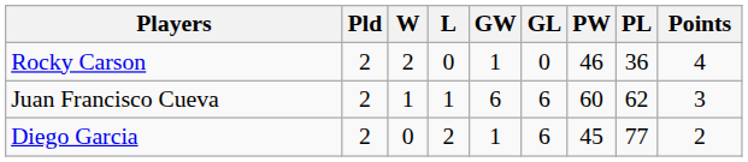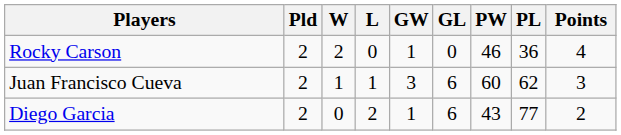 <table class=wikitable style="text-align:center">
 <tr>
 <th width=220>Players</th>
 <th width=20>Pld</th>
 <th width=20>W</th>
 <th width=20>L</th>
 <th width=20>GW</th>
 <th width=20>GL</th>
 <th width=20>PW</th>
 <th width=20>PL</th>
 <th width=50>Points</th>
 </tr>
 <tr>
 <td align=left> <a href='#'>Rocky Carson</a></td>
 <td>2</td>
 <td>2</td>
 <td>0</td>
 <td>1</td>
 <td>0</td>
 <td>46</td>
 <td>36</td>
 <td>4</td>
 </tr>
 <tr>
 <td align=left> Juan Francisco Cueva</td>
 <td>2</td>
 <td>1</td>
 <td>1</td>
-<td>6</td>
+<td>3</td>
 <td>6</td>
 <td>60</td>
 <td>62</td>
 <td>3</td>
 </tr>
 <tr>
 <td align=left> <a href='#'>Diego Garcia</a></td>
 <td>2</td>
 <td>0</td>
 <td>2</td>
 <td>1</td>
 <td>6</td>
-<td>45</td>
+<td>43</td>
 <td>77</td>
 <td>2</td>
 </tr>
 </table>
